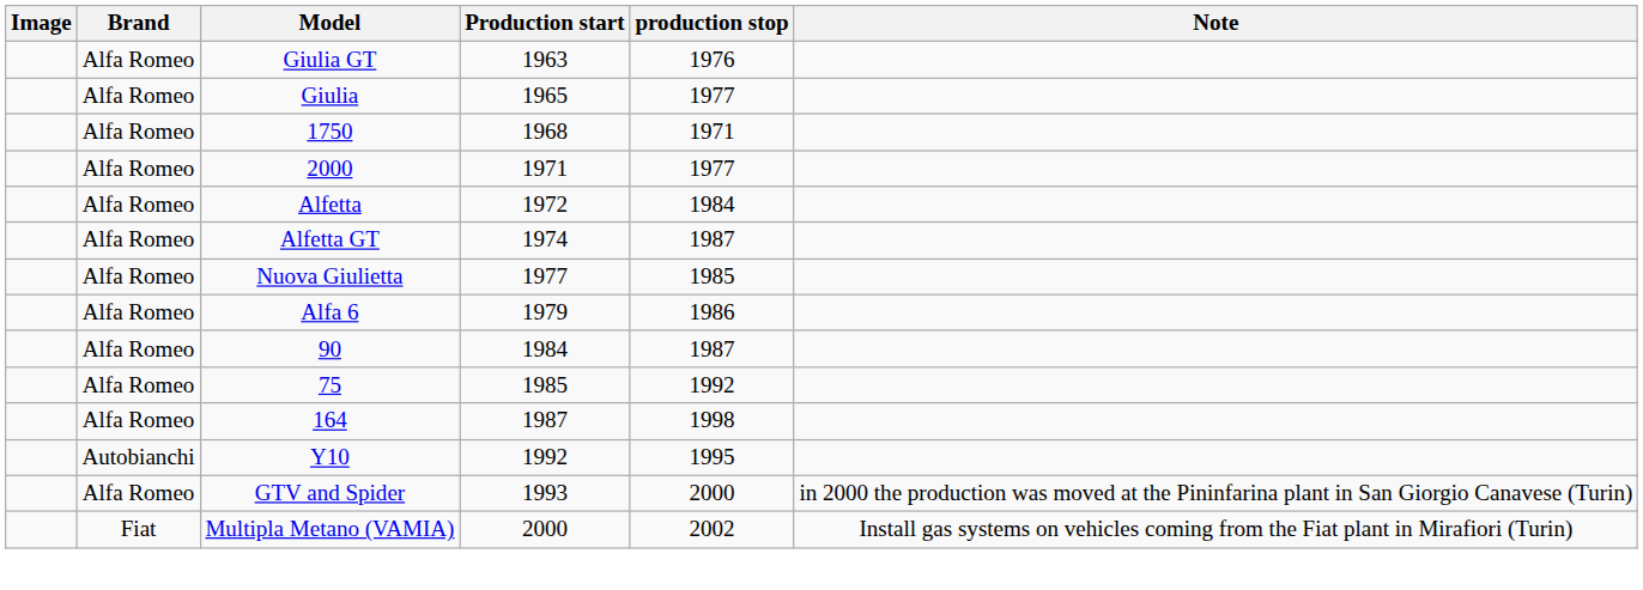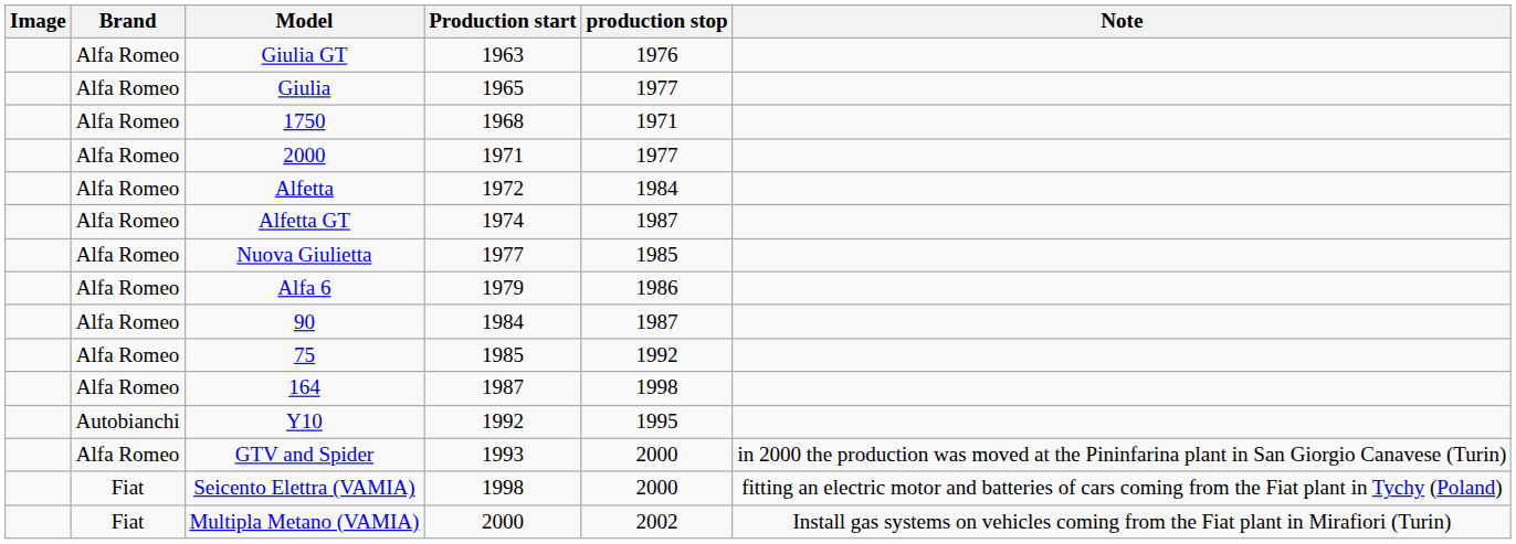 <table class="wikitable">
 <tr>
 <th>Image</th>
 <th>Brand</th>
 <th>Model</th>
 <th>Production start</th>
 <th>production stop</th>
 <th>Note</th>
 </tr>
 <tr>
 <td style="text-align:center;"></td>
 <td style="text-align:center;">Alfa Romeo</td>
 <td style="text-align:center;"><a href='#'>Giulia GT</a></td>
 <td style="text-align:center;">1963</td>
 <td style="text-align:center;">1976</td>
 <td style="text-align:center;"></td>
 </tr>
 <tr>
 <td style="text-align:center;"></td>
 <td style="text-align:center;">Alfa Romeo</td>
 <td style="text-align:center;"><a href='#'>Giulia</a></td>
 <td style="text-align:center;">1965</td>
 <td style="text-align:center;">1977</td>
 <td style="text-align:center;"></td>
 </tr>
 <tr>
 <td style="text-align:center;"></td>
 <td style="text-align:center;">Alfa Romeo</td>
 <td style="text-align:center;"><a href='#'>1750</a></td>
 <td style="text-align:center;">1968</td>
 <td style="text-align:center;">1971</td>
 <td style="text-align:center;"></td>
 </tr>
 <tr>
 <td style="text-align:center;"></td>
 <td style="text-align:center;">Alfa Romeo</td>
 <td style="text-align:center;"><a href='#'>2000</a></td>
 <td style="text-align:center;">1971</td>
 <td style="text-align:center;">1977</td>
 <td style="text-align:center;"></td>
 </tr>
 <tr>
 <td style="text-align:center;"></td>
 <td style="text-align:center;">Alfa Romeo</td>
 <td style="text-align:center;"><a href='#'>Alfetta</a></td>
 <td style="text-align:center;">1972</td>
 <td style="text-align:center;">1984</td>
 <td style="text-align:center;"></td>
 </tr>
 <tr>
 <td style="text-align:center;"></td>
 <td style="text-align:center;">Alfa Romeo</td>
 <td style="text-align:center;"><a href='#'>Alfetta GT</a></td>
 <td style="text-align:center;">1974</td>
 <td style="text-align:center;">1987</td>
 <td style="text-align:center;"></td>
 </tr>
 <tr>
 <td style="text-align:center;"></td>
 <td style="text-align:center;">Alfa Romeo</td>
 <td style="text-align:center;"><a href='#'>Nuova Giulietta</a></td>
 <td style="text-align:center;">1977</td>
 <td style="text-align:center;">1985</td>
 <td style="text-align:center;"></td>
 </tr>
 <tr>
 <td style="text-align:center;"></td>
 <td style="text-align:center;">Alfa Romeo</td>
 <td style="text-align:center;"><a href='#'>Alfa 6</a></td>
 <td style="text-align:center;">1979</td>
 <td style="text-align:center;">1986</td>
 <td style="text-align:center;"></td>
 </tr>
 <tr>
 <td style="text-align:center;"></td>
 <td style="text-align:center;">Alfa Romeo</td>
 <td style="text-align:center;"><a href='#'>90</a></td>
 <td style="text-align:center;">1984</td>
 <td style="text-align:center;">1987</td>
 <td style="text-align:center;"></td>
 </tr>
 <tr>
 <td style="text-align:center;"></td>
 <td style="text-align:center;">Alfa Romeo</td>
 <td style="text-align:center;"><a href='#'>75</a></td>
 <td style="text-align:center;">1985</td>
 <td style="text-align:center;">1992</td>
 <td style="text-align:center;"></td>
 </tr>
 <tr>
 <td style="text-align:center;"></td>
 <td style="text-align:center;">Alfa Romeo</td>
 <td style="text-align:center;"><a href='#'>164</a></td>
 <td style="text-align:center;">1987</td>
 <td style="text-align:center;">1998</td>
 <td style="text-align:center;"></td>
 </tr>
 <tr>
 <td style="text-align:center;"></td>
 <td style="text-align:center;">Autobianchi</td>
 <td style="text-align:center;"><a href='#'>Y10</a></td>
 <td style="text-align:center;">1992</td>
 <td style="text-align:center;">1995</td>
 <td style="text-align:center;"></td>
 </tr>
 <tr>
 <td style="text-align:center;"></td>
 <td style="text-align:center;">Alfa Romeo</td>
 <td style="text-align:center;"><a href='#'>GTV and Spider</a></td>
 <td style="text-align:center;">1993</td>
 <td style="text-align:center;">2000</td>
 <td style="text-align:center;">in 2000 the production was moved at the Pininfarina plant in San Giorgio Canavese (Turin)</td>
 </tr>
 <tr>
 <td style="text-align:center;"></td>
 <td style="text-align:center;">Fiat</td>
+<td style="text-align:center;"><a href='#'>Seicento Elettra (VAMIA)</a></td>
+<td style="text-align:center;">1998</td>
+<td style="text-align:center;">2000</td>
+<td style="text-align:center;">fitting an electric motor and batteries of cars coming from the Fiat plant in <a href='#'>Tychy</a> (<a href='#'>Poland</a>)</td>
+</tr>
+<tr>
+<td style="text-align:center;"></td>
+<td style="text-align:center;">Fiat</td>
 <td style="text-align:center;"><a href='#'>Multipla Metano (VAMIA)</a></td>
 <td style="text-align:center;">2000</td>
 <td style="text-align:center;">2002</td>
 <td style="text-align:center;">Install gas systems on vehicles coming from the Fiat plant in Mirafiori (Turin)</td>
 </tr>
 </table>
